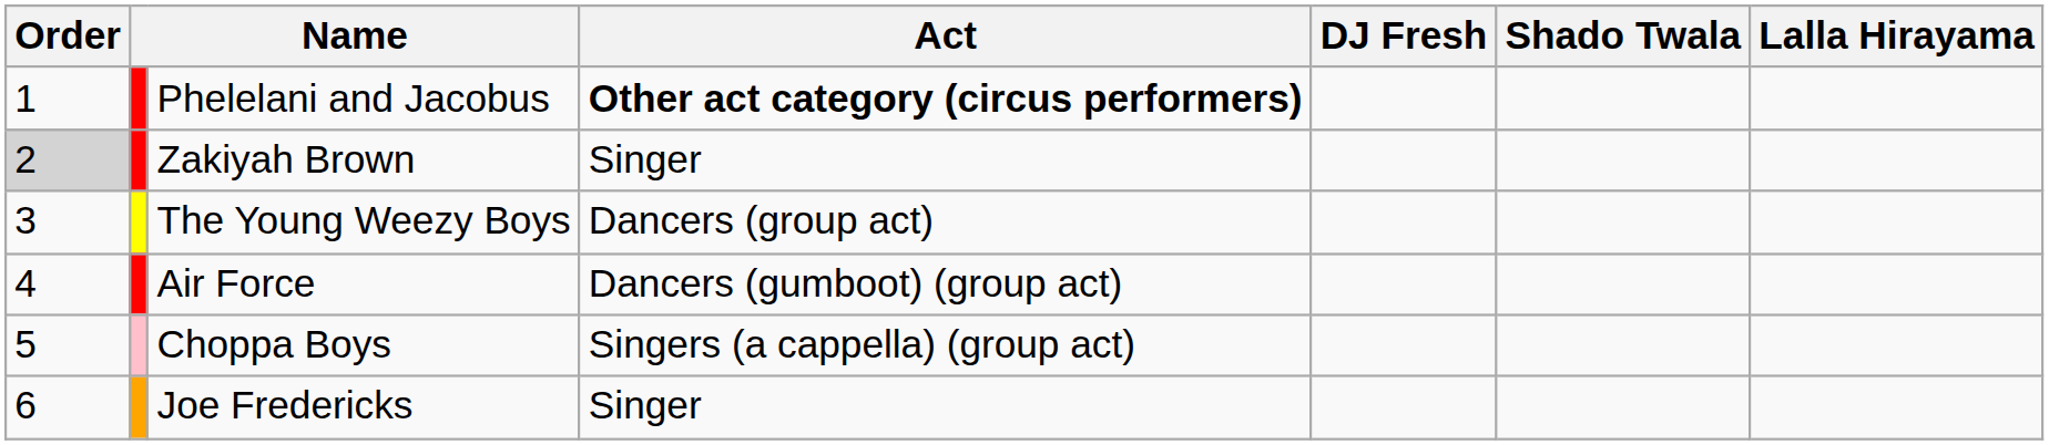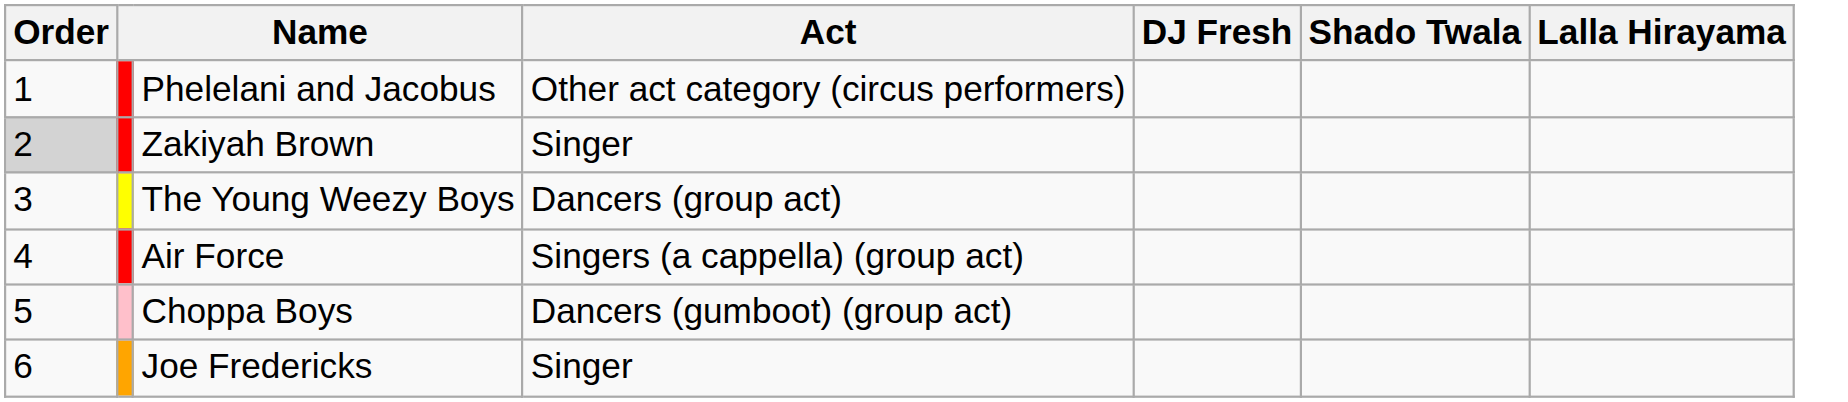 <table class="wikitable sortable">
 <tr>
 <th>Order</th>
 <th colspan=2>Name</th>
 <th>Act</th>
 <th>DJ Fresh</th>
 <th>Shado Twala</th>
 <th>Lalla Hirayama</th>
 </tr>
 <tr>
 <td>1</td>
 <td style="background:red"></td>
 <td>Phelelani and Jacobus</td>
-<td><strong>Other act category (circus performers)</strong></td>
+<td>Other act category (circus performers)</td>
 <td></td>
 <td></td>
 <td></td>
 </tr>
 <tr>
 <td style="background: lightgrey;">2</td>
 <td style="background:red"></td>
 <td>Zakiyah Brown</td>
 <td>Singer</td>
 <td></td>
 <td></td>
 <td></td>
 </tr>
 <tr>
 <td>3</td>
 <td style="background:yellow"></td>
 <td>The Young Weezy Boys</td>
 <td>Dancers (group act)</td>
 <td></td>
 <td></td>
 <td></td>
 </tr>
 <tr>
 <td>4</td>
 <td style="background:red"></td>
 <td>Air Force</td>
-<td>Dancers (gumboot) (group act)</td>
+<td>Singers (a cappella) (group act)</td>
 <td></td>
 <td></td>
 <td></td>
 </tr>
 <tr>
 <td>5</td>
 <td style="background:pink"></td>
 <td>Choppa Boys</td>
-<td>Singers (a cappella) (group act)</td>
+<td>Dancers (gumboot) (group act)</td>
 <td></td>
 <td></td>
 <td></td>
 </tr>
 <tr>
 <td>6</td>
 <td style="background:orange"></td>
 <td>Joe Fredericks</td>
 <td>Singer</td>
 <td></td>
 <td></td>
 <td></td>
 </tr>
 </table>
